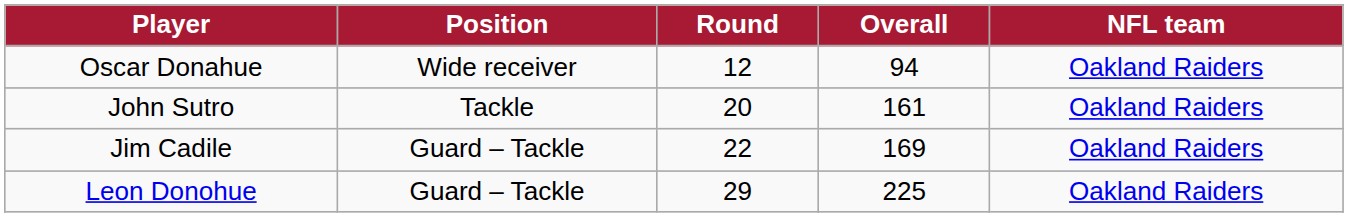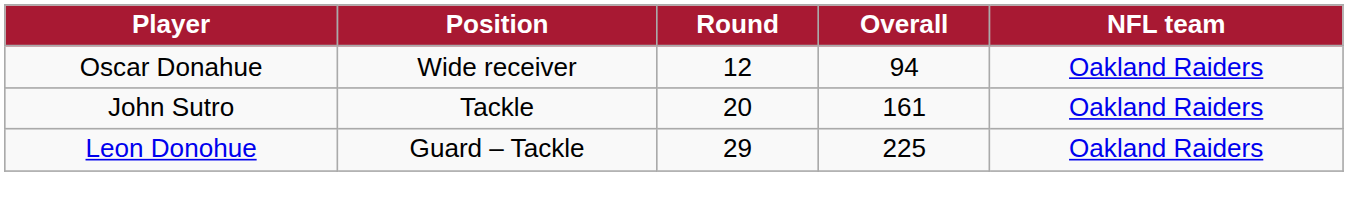 <table class="wikitable" width="65%">
 <tr align="center" style="background:#A81933;color:#FFFFFF;">
 <td><strong>Player</strong></td>
 <td><strong>Position</strong></td>
 <td><strong>Round</strong></td>
 <td><strong>Overall</strong></td>
 <td><strong>NFL team</strong></td>
 </tr>
 <tr align="center" bgcolor="">
 <td>Oscar Donahue</td>
 <td>Wide receiver</td>
 <td>12</td>
 <td>94</td>
 <td><a href='#'>Oakland Raiders</a></td>
 </tr>
 <tr align="center" bgcolor="">
 <td>John Sutro</td>
 <td>Tackle</td>
 <td>20</td>
 <td>161</td>
 <td><a href='#'>Oakland Raiders</a></td>
 </tr>
 <tr align="center" bgcolor="">
-<td>Jim Cadile</td>
-<td>Guard – Tackle</td>
-<td>22</td>
-<td>169</td>
-<td><a href='#'>Oakland Raiders</a></td>
-</tr>
-<tr align="center" bgcolor="">
 <td><a href='#'>Leon Donohue</a></td>
 <td>Guard – Tackle</td>
 <td>29</td>
 <td>225</td>
 <td><a href='#'>Oakland Raiders</a></td>
 </tr>
 </table>
